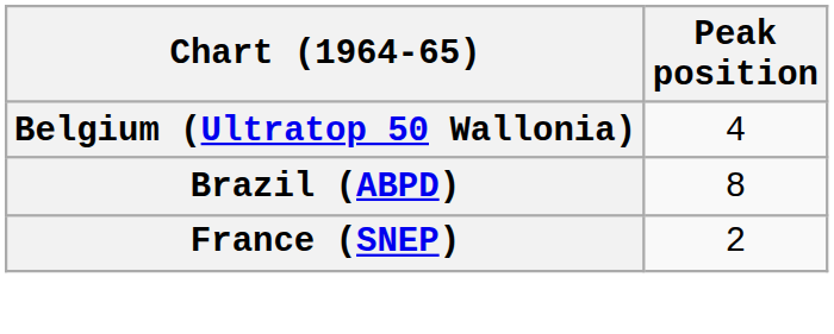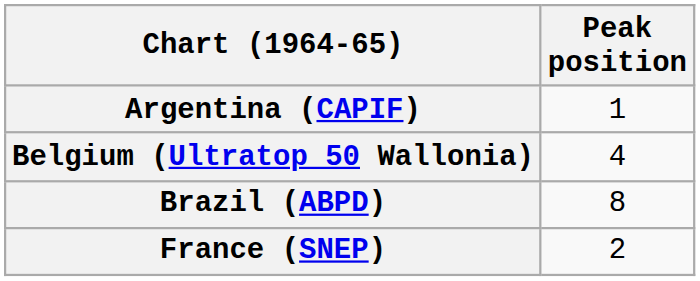 <table class="wikitable sortable plainrowheaders">
 <tr>
 <th>Chart (1964-65)</th>
 <th>Peak<br>position</th>
+</tr>
+<tr>
+<th scope="row">Argentina (<a href='#'>CAPIF</a>)</th>
+<td style="text-align:center;">1</td>
 </tr>
 <tr>
 <th scope="row">Belgium (<a href='#'>Ultratop 50</a> Wallonia)</th>
 <td style="text-align:center;">4</td>
 </tr>
 <tr>
 <th scope="row">Brazil (<a href='#'>ABPD</a>)</th>
 <td style="text-align:center;">8</td>
 </tr>
 <tr>
 <th scope="row">France (<a href='#'>SNEP</a>)</th>
 <td style="text-align:center;">2</td>
 </tr>
 </table>
